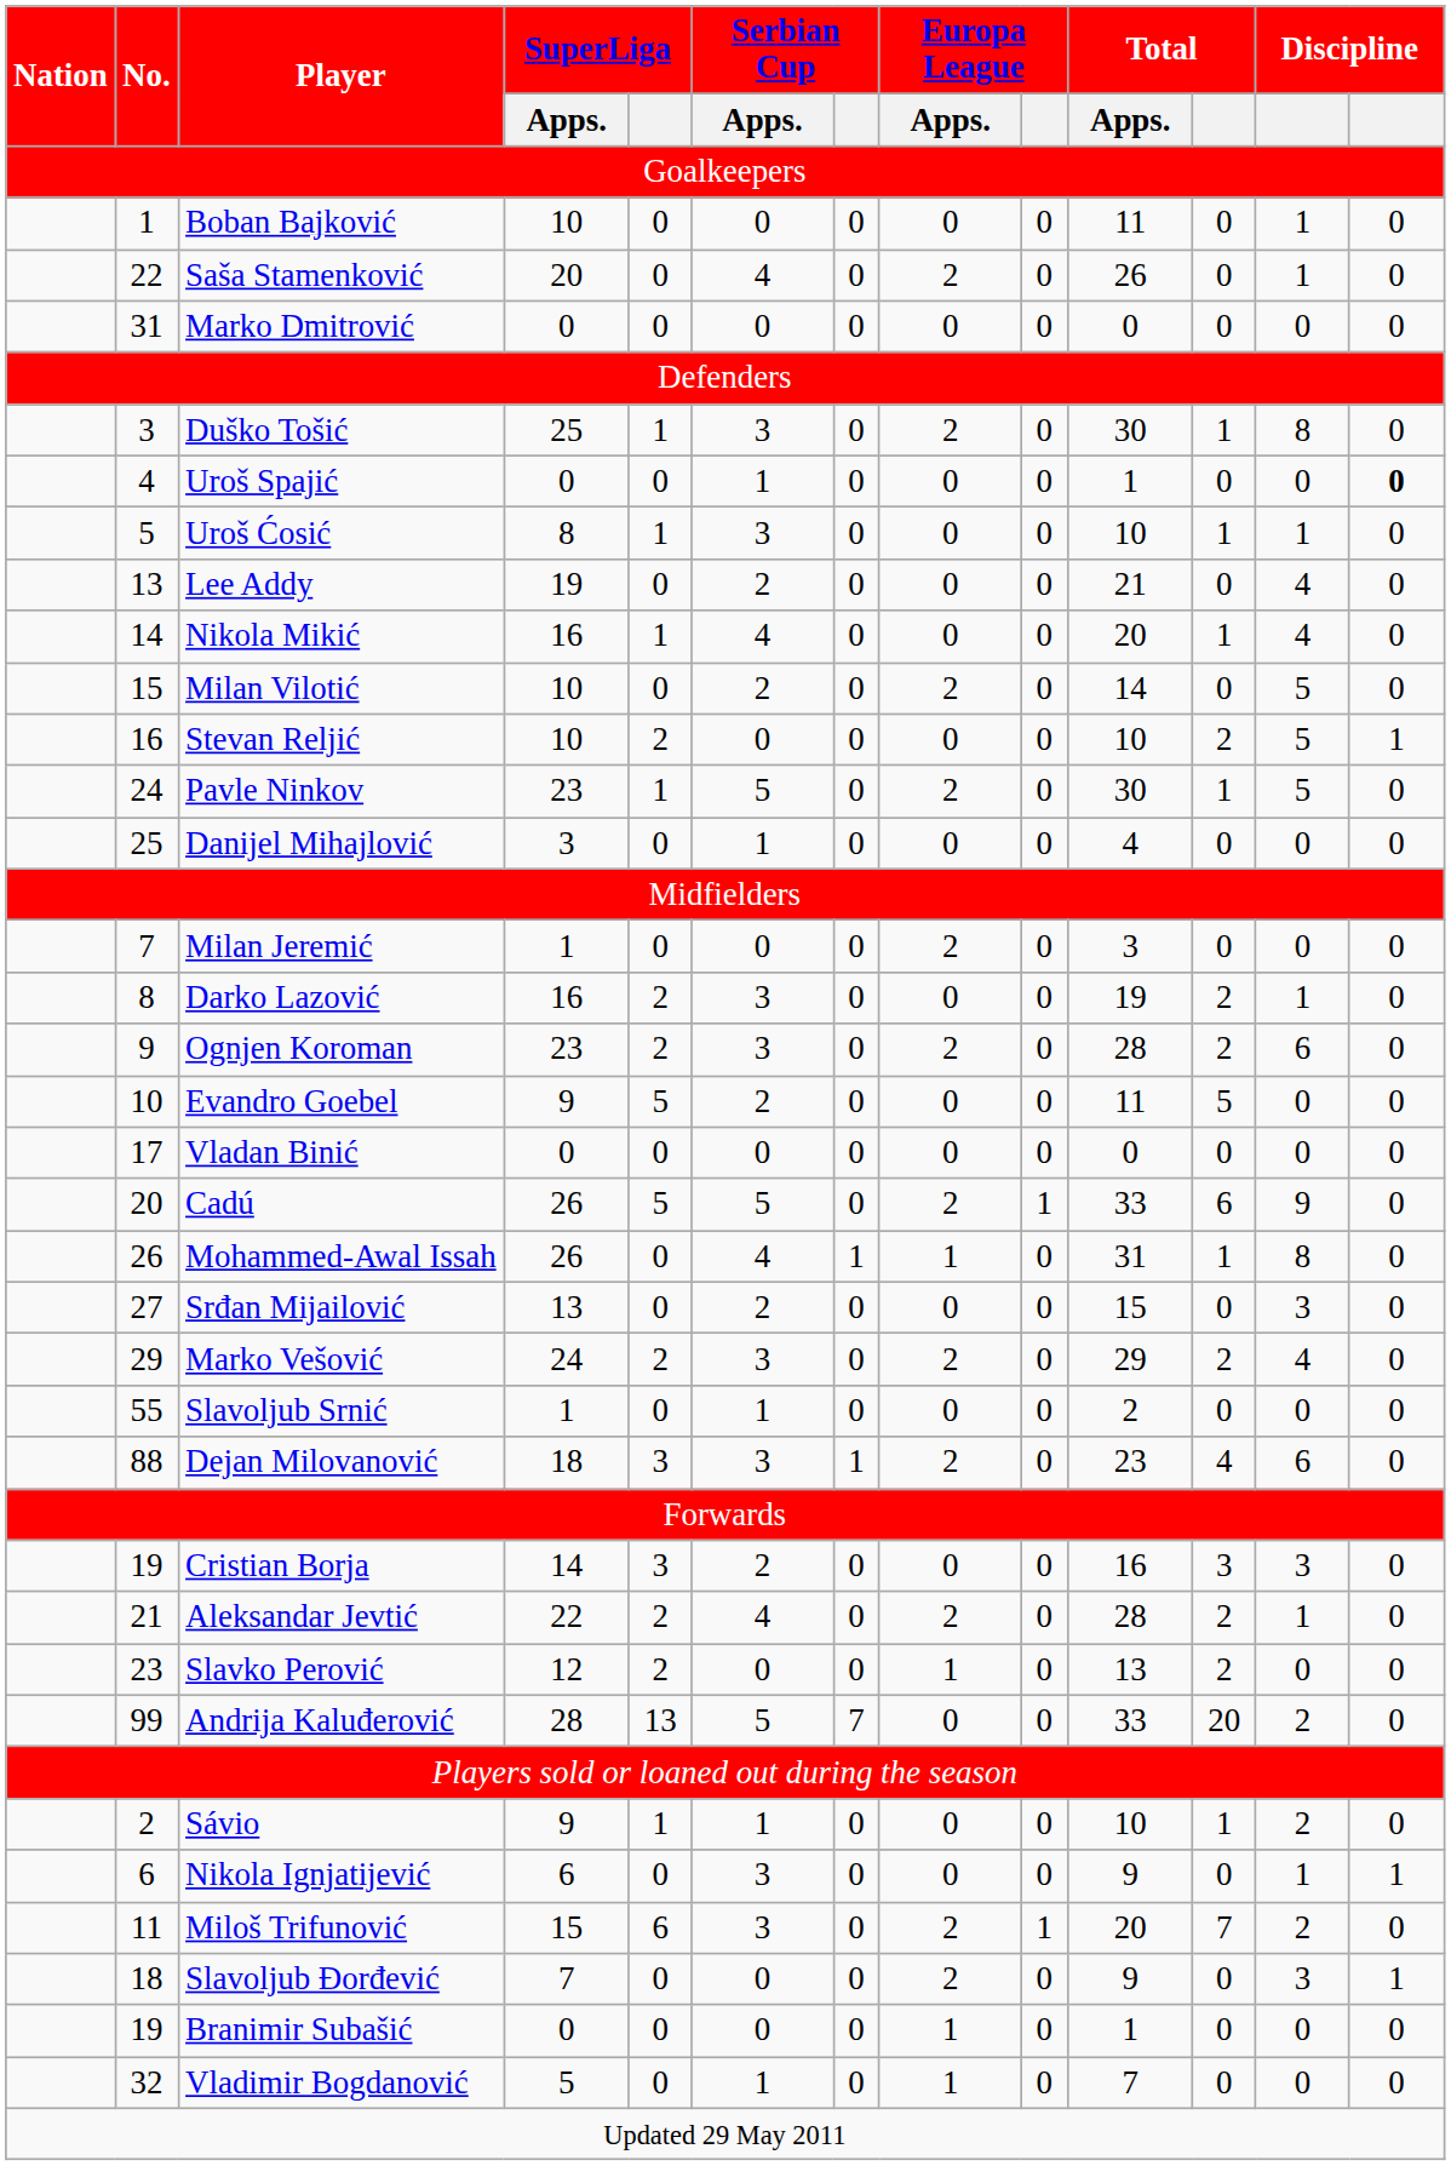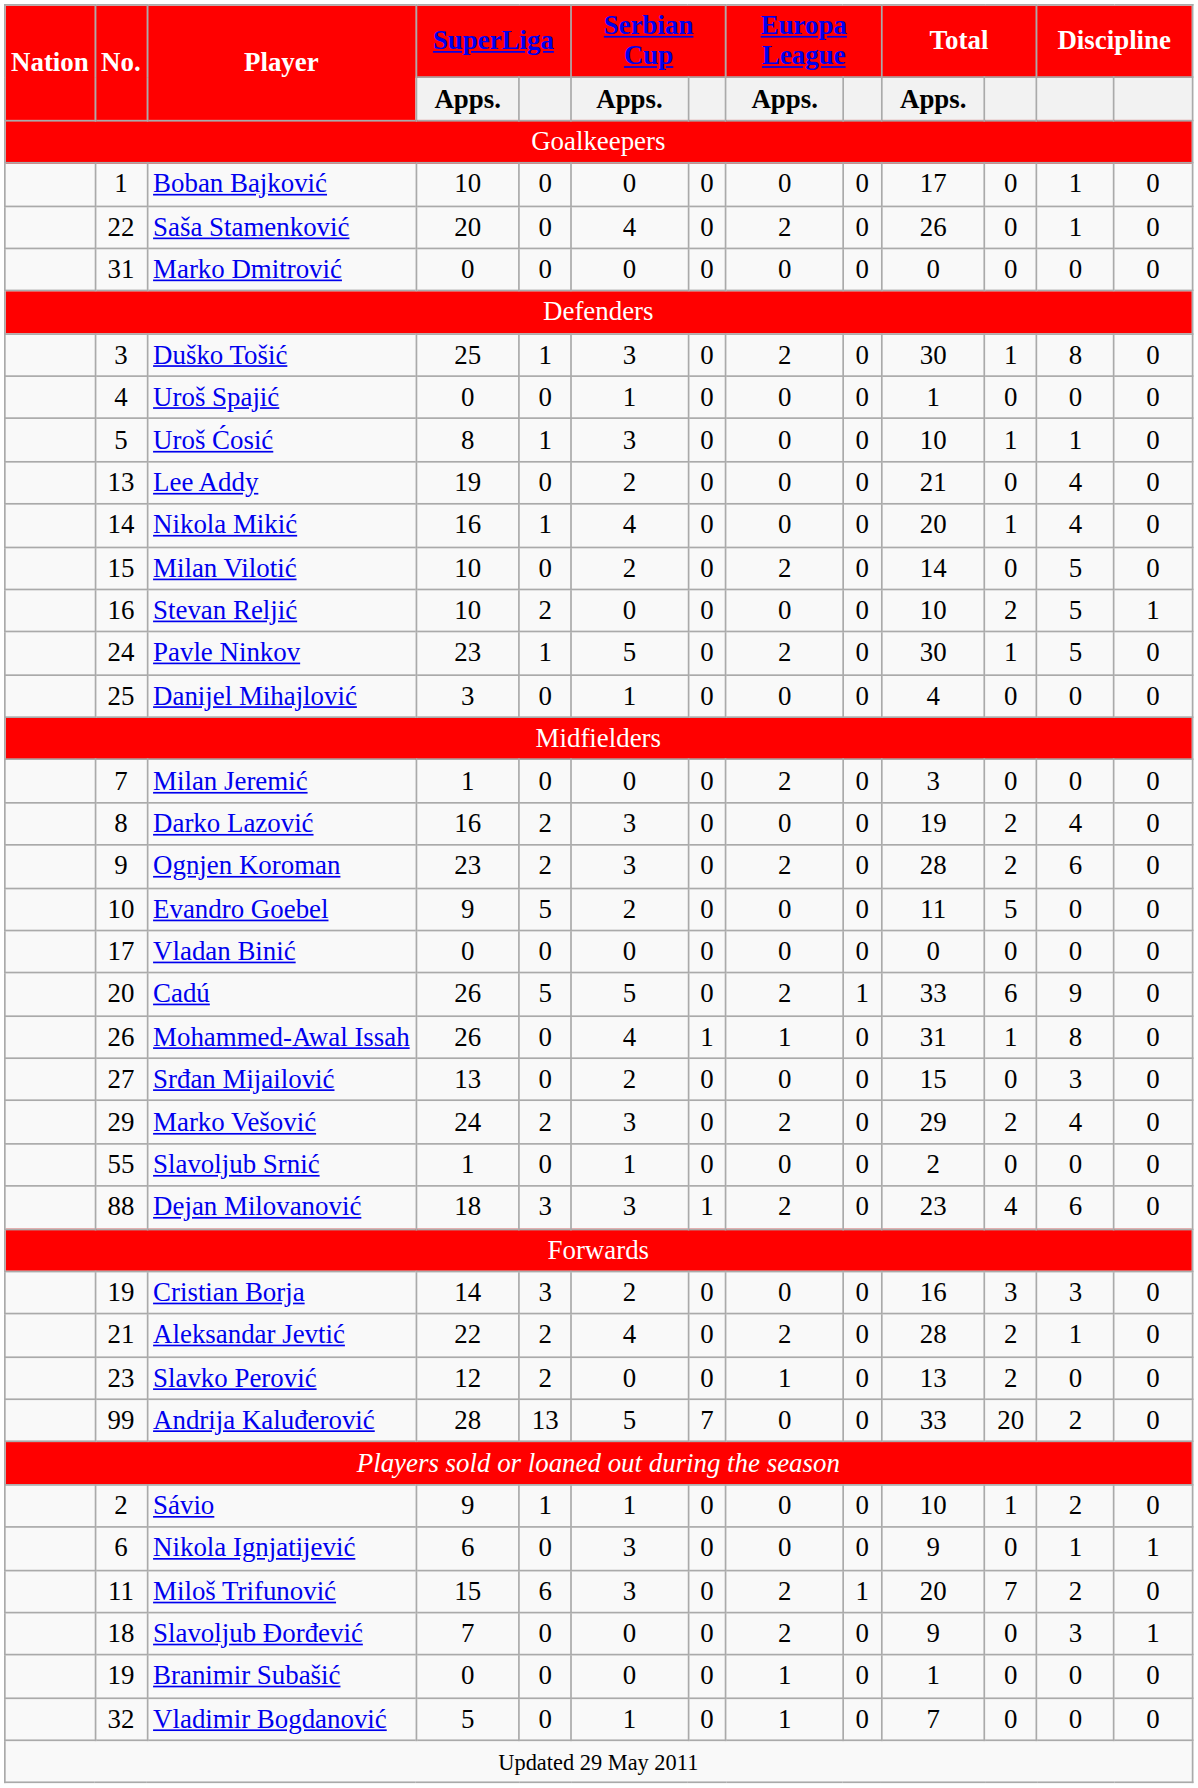 <table class="wikitable" style="text-align:center">
 <tr>
 <th rowspan="2" style="background: red;color:white">Nation</th>
 <th rowspan="2" style="background: red;color:white">No.</th>
 <th rowspan="2" colspan="2" style="background: red;color:white">Player</th>
 <th colspan="2"  style="width:85px; background:red; color:white;"><a href='#'>SuperLiga</a></th>
 <th colspan="2"  style="width:85px; background:red; color:white;"><a href='#'>Serbian Cup</a></th>
 <th colspan="2"  style="width:85px; background:red; color:white;"><a href='#'>Europa League</a></th>
 <th colspan="2"  style="width:85px; background:red; color:white;">Total</th>
 <th colspan="2"  style="width:85px; background:red; color:white;">Discipline</th>
 </tr>
 <tr>
 <th>Apps.</th>
 <th></th>
 <th>Apps.</th>
 <th></th>
 <th>Apps.</th>
 <th></th>
 <th>Apps.</th>
 <th></th>
 <th></th>
 <th></th>
 </tr>
 <tr>
 <td style="background:red; color:white; text-align:center;" colspan="15">Goalkeepers</td>
 </tr>
 <tr>
 <td></td>
 <td>1</td>
 <td colspan="2" style="text-align:left;"><a href='#'>Boban Bajković</a></td>
 <td>10</td>
 <td>0</td>
 <td>0</td>
 <td>0</td>
 <td>0</td>
 <td>0</td>
-<td>11</td>
+<td>17</td>
 <td>0</td>
 <td>1</td>
 <td>0</td>
 </tr>
 <tr>
 <td></td>
 <td>22</td>
 <td colspan="2" style="text-align:left;"><a href='#'>Saša Stamenković</a></td>
 <td>20</td>
 <td>0</td>
 <td>4</td>
 <td>0</td>
 <td>2</td>
 <td>0</td>
 <td>26</td>
 <td>0</td>
 <td>1</td>
 <td>0</td>
 </tr>
 <tr>
 <td></td>
 <td>31</td>
 <td colspan="2" style="text-align:left;"><a href='#'>Marko Dmitrović</a></td>
 <td>0</td>
 <td>0</td>
 <td>0</td>
 <td>0</td>
 <td>0</td>
 <td>0</td>
 <td>0</td>
 <td>0</td>
 <td>0</td>
 <td>0</td>
 </tr>
 <tr>
 <td colspan="15" style="text-align:center; background:red; color:white;">Defenders</td>
 </tr>
 <tr>
 <td></td>
 <td>3</td>
 <td colspan="2" style="text-align:left;"><a href='#'>Duško Tošić</a></td>
 <td>25</td>
 <td>1</td>
 <td>3</td>
 <td>0</td>
 <td>2</td>
 <td>0</td>
 <td>30</td>
 <td>1</td>
 <td>8</td>
 <td>0</td>
 </tr>
 <tr>
 <td></td>
 <td>4</td>
 <td colspan="2" style="text-align:left;"><a href='#'>Uroš Spajić</a></td>
 <td>0</td>
 <td>0</td>
 <td>1</td>
 <td>0</td>
 <td>0</td>
 <td>0</td>
 <td>1</td>
 <td>0</td>
 <td>0</td>
-<td><strong>0</strong></td>
+<td>0</td>
 </tr>
 <tr>
 <td></td>
 <td>5</td>
 <td colspan="2" style="text-align:left;"><a href='#'>Uroš Ćosić</a></td>
 <td>8</td>
 <td>1</td>
 <td>3</td>
 <td>0</td>
 <td>0</td>
 <td>0</td>
 <td>10</td>
 <td>1</td>
 <td>1</td>
 <td>0</td>
 </tr>
 <tr>
 <td></td>
 <td>13</td>
 <td colspan="2" style="text-align:left;"><a href='#'>Lee Addy</a></td>
 <td>19</td>
 <td>0</td>
 <td>2</td>
 <td>0</td>
 <td>0</td>
 <td>0</td>
 <td>21</td>
 <td>0</td>
 <td>4</td>
 <td>0</td>
 </tr>
 <tr>
 <td></td>
 <td>14</td>
 <td colspan="2" style="text-align:left;"><a href='#'>Nikola Mikić</a></td>
 <td>16</td>
 <td>1</td>
 <td>4</td>
 <td>0</td>
 <td>0</td>
 <td>0</td>
 <td>20</td>
 <td>1</td>
 <td>4</td>
 <td>0</td>
 </tr>
 <tr>
 <td></td>
 <td>15</td>
 <td colspan="2" style="text-align:left;"><a href='#'>Milan Vilotić</a></td>
 <td>10</td>
 <td>0</td>
 <td>2</td>
 <td>0</td>
 <td>2</td>
 <td>0</td>
 <td>14</td>
 <td>0</td>
 <td>5</td>
 <td>0</td>
 </tr>
 <tr>
 <td></td>
 <td>16</td>
 <td colspan="2" style="text-align:left;"><a href='#'>Stevan Reljić</a></td>
 <td>10</td>
 <td>2</td>
 <td>0</td>
 <td>0</td>
 <td>0</td>
 <td>0</td>
 <td>10</td>
 <td>2</td>
 <td>5</td>
 <td>1</td>
 </tr>
 <tr>
 <td></td>
 <td>24</td>
 <td colspan="2" style="text-align:left;"><a href='#'>Pavle Ninkov</a></td>
 <td>23</td>
 <td>1</td>
 <td>5</td>
 <td>0</td>
 <td>2</td>
 <td>0</td>
 <td>30</td>
 <td>1</td>
 <td>5</td>
 <td>0</td>
 </tr>
 <tr>
 <td></td>
 <td>25</td>
 <td colspan="2" style="text-align:left;"><a href='#'>Danijel Mihajlović</a></td>
 <td>3</td>
 <td>0</td>
 <td>1</td>
 <td>0</td>
 <td>0</td>
 <td>0</td>
 <td>4</td>
 <td>0</td>
 <td>0</td>
 <td>0</td>
 </tr>
 <tr>
 <td colspan="15" style="text-align:center; background:red; color:white;">Midfielders</td>
 </tr>
 <tr>
 <td></td>
 <td>7</td>
 <td colspan="2" style="text-align:left;"><a href='#'>Milan Jeremić</a></td>
 <td>1</td>
 <td>0</td>
 <td>0</td>
 <td>0</td>
 <td>2</td>
 <td>0</td>
 <td>3</td>
 <td>0</td>
 <td>0</td>
 <td>0</td>
 </tr>
 <tr>
 <td></td>
 <td>8</td>
 <td colspan="2" style="text-align:left;"><a href='#'>Darko Lazović</a></td>
 <td>16</td>
 <td>2</td>
 <td>3</td>
 <td>0</td>
 <td>0</td>
 <td>0</td>
 <td>19</td>
 <td>2</td>
-<td>1</td>
+<td>4</td>
 <td>0</td>
 </tr>
 <tr>
 <td></td>
 <td>9</td>
 <td colspan="2" style="text-align:left;"><a href='#'>Ognjen Koroman</a></td>
 <td>23</td>
 <td>2</td>
 <td>3</td>
 <td>0</td>
 <td>2</td>
 <td>0</td>
 <td>28</td>
 <td>2</td>
 <td>6</td>
 <td>0</td>
 </tr>
 <tr>
 <td></td>
 <td>10</td>
 <td colspan="2" style="text-align:left;"><a href='#'>Evandro Goebel</a></td>
 <td>9</td>
 <td>5</td>
 <td>2</td>
 <td>0</td>
 <td>0</td>
 <td>0</td>
 <td>11</td>
 <td>5</td>
 <td>0</td>
 <td>0</td>
 </tr>
 <tr>
 <td></td>
 <td>17</td>
 <td colspan="2" style="text-align:left;"><a href='#'>Vladan Binić</a></td>
 <td>0</td>
 <td>0</td>
 <td>0</td>
 <td>0</td>
 <td>0</td>
 <td>0</td>
 <td>0</td>
 <td>0</td>
 <td>0</td>
 <td>0</td>
 </tr>
 <tr>
 <td></td>
 <td>20</td>
 <td colspan="2" style="text-align:left;"><a href='#'>Cadú</a></td>
 <td>26</td>
 <td>5</td>
 <td>5</td>
 <td>0</td>
 <td>2</td>
 <td>1</td>
 <td>33</td>
 <td>6</td>
 <td>9</td>
 <td>0</td>
 </tr>
 <tr>
 <td></td>
 <td>26</td>
 <td colspan="2" style="text-align:left;"><a href='#'>Mohammed-Awal Issah</a></td>
 <td>26</td>
 <td>0</td>
 <td>4</td>
 <td>1</td>
 <td>1</td>
 <td>0</td>
 <td>31</td>
 <td>1</td>
 <td>8</td>
 <td>0</td>
 </tr>
 <tr>
 <td></td>
 <td>27</td>
 <td colspan="2" style="text-align:left;"><a href='#'>Srđan Mijailović</a></td>
 <td>13</td>
 <td>0</td>
 <td>2</td>
 <td>0</td>
 <td>0</td>
 <td>0</td>
 <td>15</td>
 <td>0</td>
 <td>3</td>
 <td>0</td>
 </tr>
 <tr>
 <td></td>
 <td>29</td>
 <td colspan="2" style="text-align:left;"><a href='#'>Marko Vešović</a></td>
 <td>24</td>
 <td>2</td>
 <td>3</td>
 <td>0</td>
 <td>2</td>
 <td>0</td>
 <td>29</td>
 <td>2</td>
 <td>4</td>
 <td>0</td>
 </tr>
 <tr>
 <td></td>
 <td>55</td>
 <td colspan="2" style="text-align:left;"><a href='#'>Slavoljub Srnić</a></td>
 <td>1</td>
 <td>0</td>
 <td>1</td>
 <td>0</td>
 <td>0</td>
 <td>0</td>
 <td>2</td>
 <td>0</td>
 <td>0</td>
 <td>0</td>
 </tr>
 <tr>
 <td></td>
 <td>88</td>
 <td colspan="2" style="text-align:left;"><a href='#'>Dejan Milovanović</a></td>
 <td>18</td>
 <td>3</td>
 <td>3</td>
 <td>1</td>
 <td>2</td>
 <td>0</td>
 <td>23</td>
 <td>4</td>
 <td>6</td>
 <td>0</td>
 </tr>
 <tr>
 <td colspan="15" style="text-align:center; background:red; color:white;">Forwards</td>
 </tr>
 <tr>
 <td></td>
 <td>19</td>
 <td colspan="2" style="text-align:left;"><a href='#'>Cristian Borja</a></td>
 <td>14</td>
 <td>3</td>
 <td>2</td>
 <td>0</td>
 <td>0</td>
 <td>0</td>
 <td>16</td>
 <td>3</td>
 <td>3</td>
 <td>0</td>
 </tr>
 <tr>
 <td></td>
 <td>21</td>
 <td colspan="2" style="text-align:left;"><a href='#'>Aleksandar Jevtić</a></td>
 <td>22</td>
 <td>2</td>
 <td>4</td>
 <td>0</td>
 <td>2</td>
 <td>0</td>
 <td>28</td>
 <td>2</td>
 <td>1</td>
 <td>0</td>
 </tr>
 <tr>
 <td></td>
 <td>23</td>
 <td colspan="2" style="text-align:left;"><a href='#'>Slavko Perović</a></td>
 <td>12</td>
 <td>2</td>
 <td>0</td>
 <td>0</td>
 <td>1</td>
 <td>0</td>
 <td>13</td>
 <td>2</td>
 <td>0</td>
 <td>0</td>
 </tr>
 <tr>
 <td></td>
 <td>99</td>
 <td colspan="2" style="text-align:left;"><a href='#'>Andrija Kaluđerović</a></td>
 <td>28</td>
 <td>13</td>
 <td>5</td>
 <td>7</td>
 <td>0</td>
 <td>0</td>
 <td>33</td>
 <td>20</td>
 <td>2</td>
 <td>0</td>
 </tr>
 <tr>
 <td colspan="15"  style="background:red; color:white;"><em>Players sold or loaned out during the season</em></td>
 </tr>
 <tr>
 <td></td>
 <td>2</td>
 <td colspan="2" style="text-align:left;"><a href='#'>Sávio</a></td>
 <td>9</td>
 <td>1</td>
 <td>1</td>
 <td>0</td>
 <td>0</td>
 <td>0</td>
 <td>10</td>
 <td>1</td>
 <td>2</td>
 <td>0</td>
 </tr>
 <tr>
 <td></td>
 <td>6</td>
 <td colspan="2" style="text-align:left;"><a href='#'>Nikola Ignjatijević</a></td>
 <td>6</td>
 <td>0</td>
 <td>3</td>
 <td>0</td>
 <td>0</td>
 <td>0</td>
 <td>9</td>
 <td>0</td>
 <td>1</td>
 <td>1</td>
 </tr>
 <tr>
 <td></td>
 <td>11</td>
 <td colspan="2" style="text-align:left;"><a href='#'>Miloš Trifunović</a></td>
 <td>15</td>
 <td>6</td>
 <td>3</td>
 <td>0</td>
 <td>2</td>
 <td>1</td>
 <td>20</td>
 <td>7</td>
 <td>2</td>
 <td>0</td>
 </tr>
 <tr>
 <td></td>
 <td>18</td>
 <td colspan="2" style="text-align:left;"><a href='#'>Slavoljub Đorđević</a></td>
 <td>7</td>
 <td>0</td>
 <td>0</td>
 <td>0</td>
 <td>2</td>
 <td>0</td>
 <td>9</td>
 <td>0</td>
 <td>3</td>
 <td>1</td>
 </tr>
 <tr>
 <td></td>
 <td>19</td>
 <td colspan="2" style="text-align:left;"><a href='#'>Branimir Subašić</a></td>
 <td>0</td>
 <td>0</td>
 <td>0</td>
 <td>0</td>
 <td>1</td>
 <td>0</td>
 <td>1</td>
 <td>0</td>
 <td>0</td>
 <td>0</td>
 </tr>
 <tr>
 <td></td>
 <td>32</td>
 <td colspan="2" style="text-align:left;"><a href='#'>Vladimir Bogdanović</a></td>
 <td>5</td>
 <td>0</td>
 <td>1</td>
 <td>0</td>
 <td>1</td>
 <td>0</td>
 <td>7</td>
 <td>0</td>
 <td>0</td>
 <td>0</td>
 </tr>
 <tr>
 <td style="text-align:center;" colspan="15"><small>Updated 29 May 2011</small></td>
 </tr>
 </table>
